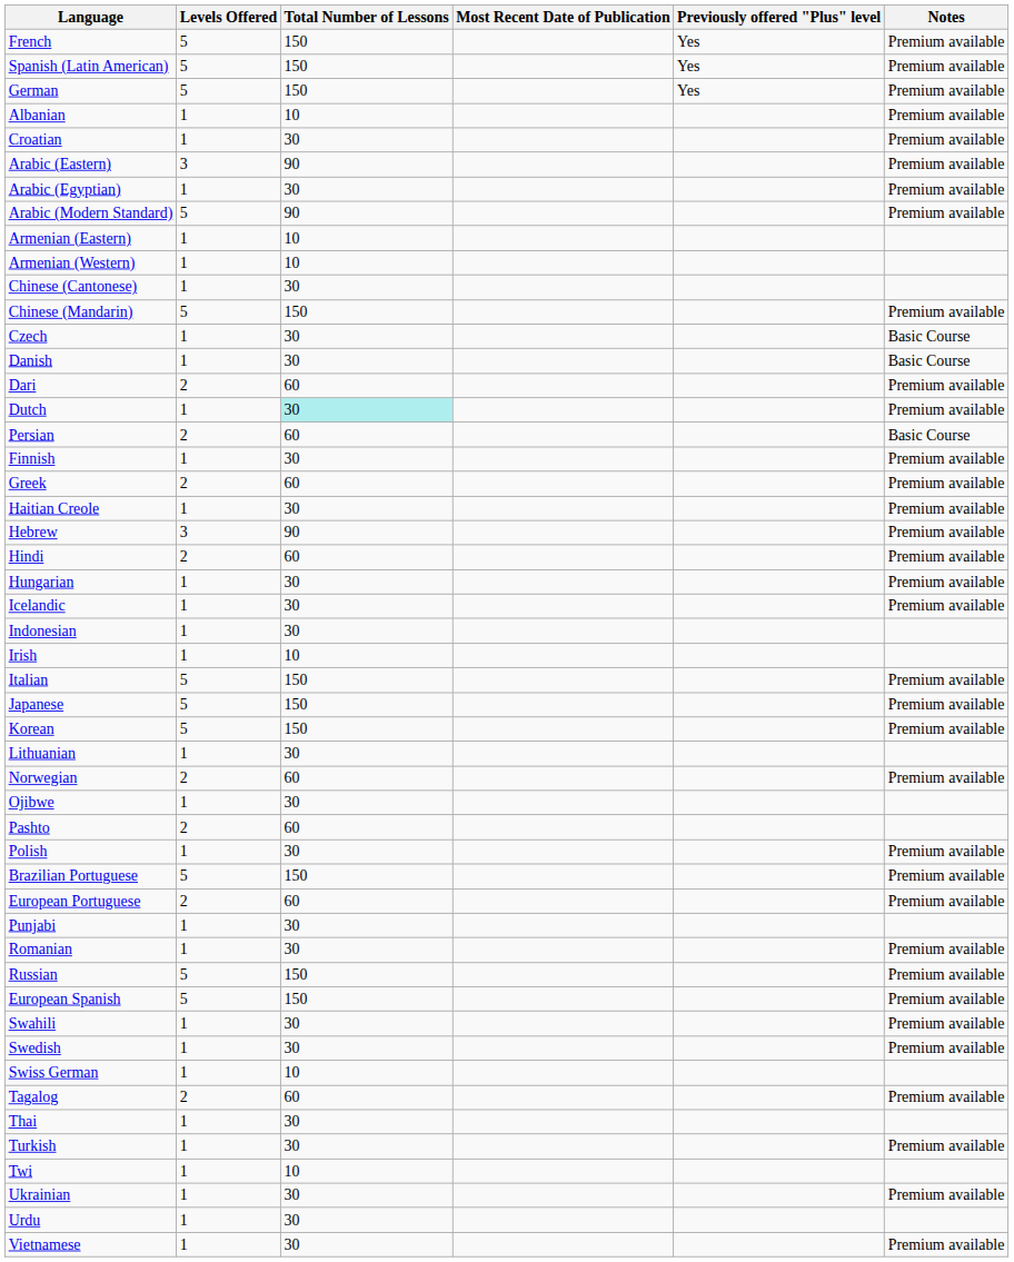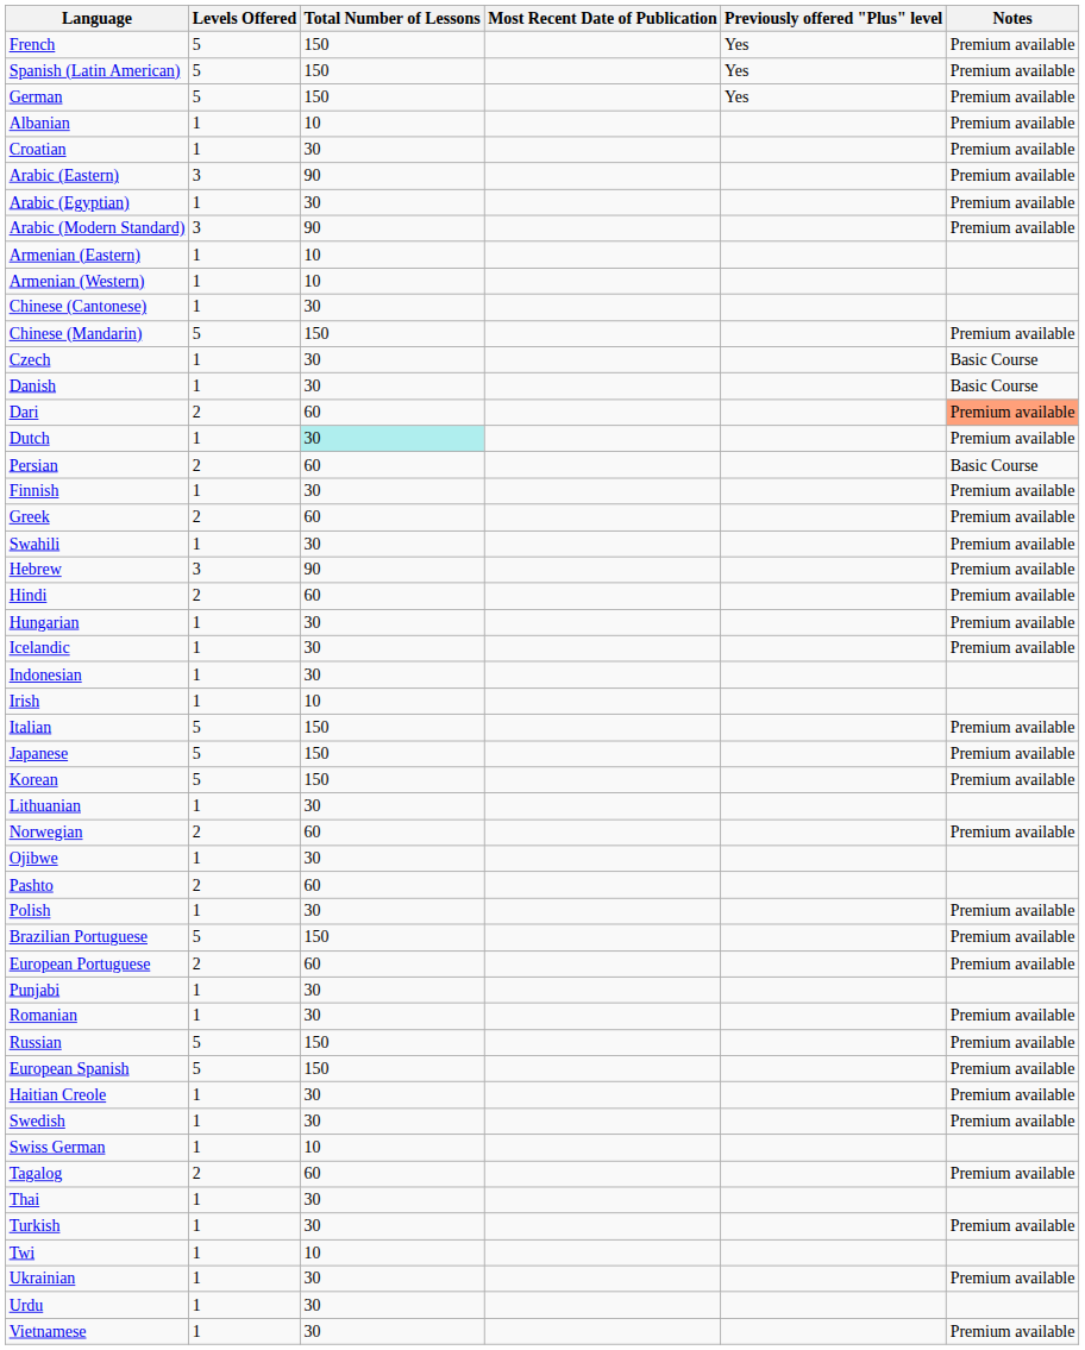 <table class="wikitable sortable">
 <tr>
 <th>Language</th>
 <th>Levels Offered</th>
 <th>Total Number of Lessons</th>
 <th>Most Recent Date of Publication</th>
 <th>Previously offered "Plus" level</th>
 <th>Notes</th>
 </tr>
 <tr>
 <td><a href='#'> French</a></td>
 <td>5</td>
 <td>150</td>
 <td></td>
 <td>Yes</td>
 <td>Premium available</td>
 </tr>
 <tr>
 <td><a href='#'> Spanish (Latin American)</a></td>
 <td>5</td>
 <td>150</td>
 <td></td>
 <td>Yes</td>
 <td>Premium available</td>
 </tr>
 <tr>
 <td><a href='#'> German</a></td>
 <td>5</td>
 <td>150</td>
 <td></td>
 <td>Yes</td>
 <td>Premium available</td>
 </tr>
 <tr>
 <td><a href='#'> Albanian</a></td>
 <td>1</td>
 <td>10</td>
 <td></td>
 <td></td>
 <td>Premium available</td>
 </tr>
 <tr>
 <td><a href='#'> Croatian</a></td>
 <td>1</td>
 <td>30</td>
 <td></td>
 <td></td>
 <td>Premium available</td>
 </tr>
 <tr>
 <td><a href='#'> Arabic (Eastern)</a></td>
 <td>3</td>
 <td>90</td>
 <td></td>
 <td></td>
 <td>Premium available</td>
 </tr>
 <tr>
 <td><a href='#'> Arabic (Egyptian)</a></td>
 <td>1</td>
 <td>30</td>
 <td></td>
 <td></td>
 <td>Premium available</td>
 </tr>
 <tr>
 <td><a href='#'> Arabic (Modern Standard)</a></td>
-<td>5</td>
+<td>3</td>
 <td>90</td>
 <td></td>
 <td></td>
 <td>Premium available</td>
 </tr>
 <tr>
 <td><a href='#'> Armenian (Eastern)</a></td>
 <td>1</td>
 <td>10</td>
 <td></td>
 <td></td>
 <td></td>
 </tr>
 <tr>
 <td><a href='#'> Armenian (Western)</a></td>
 <td>1</td>
 <td>10</td>
 <td></td>
 <td></td>
 <td></td>
 </tr>
 <tr>
 <td><a href='#'> Chinese (Cantonese)</a></td>
 <td>1</td>
 <td>30</td>
 <td></td>
 <td></td>
 <td></td>
 </tr>
 <tr>
 <td><a href='#'> Chinese (Mandarin)</a></td>
 <td>5</td>
 <td>150</td>
 <td></td>
 <td></td>
 <td>Premium available</td>
 </tr>
 <tr>
 <td><a href='#'> Czech</a></td>
 <td>1</td>
 <td>30</td>
 <td></td>
 <td></td>
 <td>Basic Course</td>
 </tr>
 <tr>
 <td><a href='#'> Danish</a></td>
 <td>1</td>
 <td>30</td>
 <td></td>
 <td></td>
 <td>Basic Course</td>
 </tr>
 <tr>
 <td><a href='#'>Dari</a></td>
 <td>2</td>
 <td>60</td>
 <td></td>
 <td></td>
-<td>Premium available</td>
+<td style="background: lightsalmon;">Premium available</td>
 </tr>
 <tr>
 <td><a href='#'> Dutch</a></td>
 <td>1</td>
 <td style="background: paleturquoise;">30</td>
 <td></td>
 <td></td>
 <td>Premium available</td>
 </tr>
 <tr>
 <td><a href='#'> Persian</a></td>
 <td>2</td>
 <td>60</td>
 <td></td>
 <td></td>
 <td>Basic Course</td>
 </tr>
 <tr>
 <td><a href='#'> Finnish</a></td>
 <td>1</td>
 <td>30</td>
 <td></td>
 <td></td>
 <td>Premium available</td>
 </tr>
 <tr>
 <td><a href='#'> Greek</a></td>
 <td>2</td>
 <td>60</td>
 <td></td>
 <td></td>
 <td>Premium available</td>
 </tr>
 <tr>
-<td><a href='#'>Haitian Creole</a></td>
+<td><a href='#'> Swahili</a></td>
 <td>1</td>
 <td>30</td>
 <td></td>
 <td></td>
 <td>Premium available</td>
 </tr>
 <tr>
 <td><a href='#'> Hebrew</a></td>
 <td>3</td>
 <td>90</td>
 <td></td>
 <td></td>
 <td>Premium available</td>
 </tr>
 <tr>
 <td><a href='#'> Hindi</a></td>
 <td>2</td>
 <td>60</td>
 <td></td>
 <td></td>
 <td>Premium available</td>
 </tr>
 <tr>
 <td><a href='#'> Hungarian</a></td>
 <td>1</td>
 <td>30</td>
 <td></td>
 <td></td>
 <td>Premium available</td>
 </tr>
 <tr>
 <td><a href='#'> Icelandic</a></td>
 <td>1</td>
 <td>30</td>
 <td></td>
 <td></td>
 <td>Premium available</td>
 </tr>
 <tr>
 <td><a href='#'> Indonesian</a></td>
 <td>1</td>
 <td>30</td>
 <td></td>
 <td></td>
 <td></td>
 </tr>
 <tr>
 <td><a href='#'> Irish</a></td>
 <td>1</td>
 <td>10</td>
 <td></td>
 <td></td>
 <td></td>
 </tr>
 <tr>
 <td><a href='#'> Italian</a></td>
 <td>5</td>
 <td>150</td>
 <td></td>
 <td></td>
 <td>Premium available</td>
 </tr>
 <tr>
 <td><a href='#'> Japanese</a></td>
 <td>5</td>
 <td>150</td>
 <td></td>
 <td></td>
 <td>Premium available</td>
 </tr>
 <tr>
 <td><a href='#'> Korean</a></td>
 <td>5</td>
 <td>150</td>
 <td></td>
 <td></td>
 <td>Premium available</td>
 </tr>
 <tr>
 <td><a href='#'> Lithuanian</a></td>
 <td>1</td>
 <td>30</td>
 <td></td>
 <td></td>
 <td></td>
 </tr>
 <tr>
 <td><a href='#'> Norwegian</a></td>
 <td>2</td>
 <td>60</td>
 <td></td>
 <td></td>
 <td>Premium available</td>
 </tr>
 <tr>
 <td><a href='#'>Ojibwe</a></td>
 <td>1</td>
 <td>30</td>
 <td></td>
 <td></td>
 <td></td>
 </tr>
 <tr>
 <td><a href='#'> Pashto</a></td>
 <td>2</td>
 <td>60</td>
 <td></td>
 <td></td>
 <td></td>
 </tr>
 <tr>
 <td><a href='#'> Polish</a></td>
 <td>1</td>
 <td>30</td>
 <td></td>
 <td></td>
 <td>Premium available</td>
 </tr>
 <tr>
 <td><a href='#'>Brazilian Portuguese</a></td>
 <td>5</td>
 <td>150</td>
 <td></td>
 <td></td>
 <td>Premium available</td>
 </tr>
 <tr>
 <td><a href='#'>European Portuguese</a></td>
 <td>2</td>
 <td>60</td>
 <td></td>
 <td></td>
 <td>Premium available</td>
 </tr>
 <tr>
 <td><a href='#'>Punjabi</a></td>
 <td>1</td>
 <td>30</td>
 <td></td>
 <td></td>
 <td></td>
 </tr>
 <tr>
 <td><a href='#'> Romanian</a></td>
 <td>1</td>
 <td>30</td>
 <td></td>
 <td></td>
 <td>Premium available</td>
 </tr>
 <tr>
 <td><a href='#'> Russian</a></td>
 <td>5</td>
 <td>150</td>
 <td></td>
 <td></td>
 <td>Premium available</td>
 </tr>
 <tr>
 <td><a href='#'> European Spanish</a></td>
 <td>5</td>
 <td>150</td>
 <td></td>
 <td></td>
 <td>Premium available</td>
 </tr>
 <tr>
-<td><a href='#'> Swahili</a></td>
+<td><a href='#'>Haitian Creole</a></td>
 <td>1</td>
 <td>30</td>
 <td></td>
 <td></td>
 <td>Premium available</td>
 </tr>
 <tr>
 <td><a href='#'> Swedish</a></td>
 <td>1</td>
 <td>30</td>
 <td></td>
 <td></td>
 <td>Premium available</td>
 </tr>
 <tr>
 <td><a href='#'>Swiss German</a></td>
 <td>1</td>
 <td>10</td>
 <td></td>
 <td></td>
 <td></td>
 </tr>
 <tr>
 <td><a href='#'> Tagalog</a></td>
 <td>2</td>
 <td>60</td>
 <td></td>
 <td></td>
 <td>Premium available</td>
 </tr>
 <tr>
 <td><a href='#'> Thai</a></td>
 <td>1</td>
 <td>30</td>
 <td></td>
 <td></td>
 <td></td>
 </tr>
 <tr>
 <td><a href='#'> Turkish</a></td>
 <td>1</td>
 <td>30</td>
 <td></td>
 <td></td>
 <td>Premium available</td>
 </tr>
 <tr>
 <td><a href='#'>Twi</a></td>
 <td>1</td>
 <td>10</td>
 <td></td>
 <td></td>
 <td></td>
 </tr>
 <tr>
 <td><a href='#'> Ukrainian</a></td>
 <td>1</td>
 <td>30</td>
 <td></td>
 <td></td>
 <td>Premium available</td>
 </tr>
 <tr>
 <td><a href='#'> Urdu</a></td>
 <td>1</td>
 <td>30</td>
 <td></td>
 <td></td>
 <td></td>
 </tr>
 <tr>
 <td><a href='#'> Vietnamese</a></td>
 <td>1</td>
 <td>30</td>
 <td></td>
 <td></td>
 <td>Premium available</td>
 </tr>
 </table>
